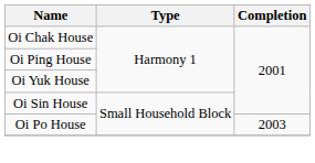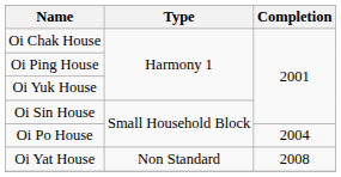 <table class="wikitable" style="text-align: center">
 <tr>
 <th>Name</th>
 <th>Type</th>
 <th>Completion</th>
 </tr>
 <tr>
 <td>Oi Chak House</td>
 <td rowspan="3">Harmony 1</td>
 <td rowspan="4">2001</td>
 </tr>
 <tr>
 <td>Oi Ping House</td>
 </tr>
 <tr>
 <td>Oi Yuk House</td>
 </tr>
 <tr>
 <td>Oi Sin House</td>
 <td rowspan="2">Small Household Block</td>
 </tr>
 <tr>
 <td>Oi Po House</td>
-<td rowspan="1">2003</td>
+<td rowspan="1">2004</td>
+</tr>
+<tr>
+<td>Oi Yat House</td>
+<td rowspan="1">Non Standard</td>
+<td rowspan="1">2008</td>
 </tr>
 <tr>
 </tr>
 </table>
